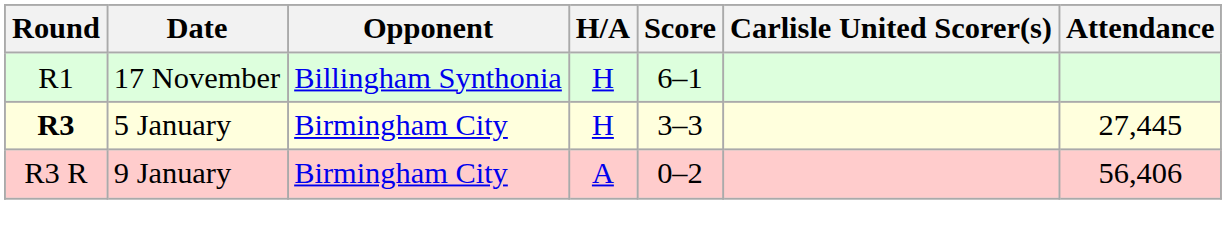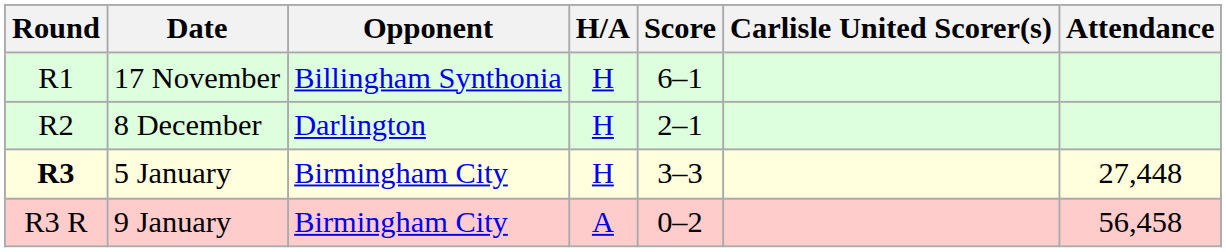 <table class="wikitable" style="text-align:center">
 <tr>
 <th>Round</th>
 <th>Date</th>
 <th>Opponent</th>
 <th>H/A</th>
 <th>Score</th>
 <th>Carlisle United Scorer(s)</th>
 <th>Attendance</th>
 </tr>
 <tr bgcolor=#ddffdd>
 <td>R1</td>
 <td align=left>17 November</td>
 <td align=left><a href='#'>Billingham Synthonia</a></td>
 <td><a href='#'>H</a></td>
 <td>6–1</td>
 <td align=left></td>
 <td></td>
 </tr>
+<tr bgcolor=#ddffdd>
+<td>R2</td>
+<td align=left>8 December</td>
+<td align=left><a href='#'>Darlington</a></td>
+<td><a href='#'>H</a></td>
+<td>2–1</td>
+<td align=left></td>
+<td></td>
+</tr>
 <tr bgcolor=#ffffdd>
 <td><strong>R3</strong></td>
 <td align=left>5 January</td>
 <td align=left><a href='#'>Birmingham City</a></td>
 <td><a href='#'>H</a></td>
 <td>3–3</td>
 <td align=left></td>
-<td>27,445</td>
+<td>27,448</td>
 </tr>
 <tr bgcolor=#FFCCCC>
 <td>R3 R</td>
 <td align=left>9 January</td>
 <td align=left><a href='#'>Birmingham City</a></td>
 <td><a href='#'>A</a></td>
 <td>0–2</td>
 <td align=left></td>
-<td>56,406</td>
+<td>56,458</td>
 </tr>
 </table>
